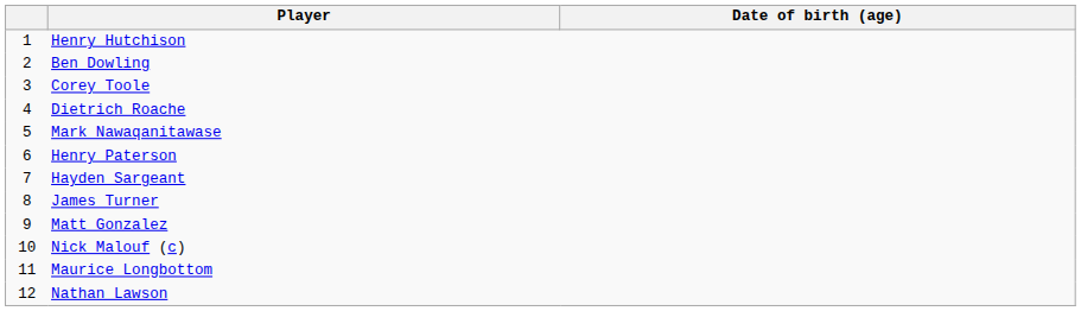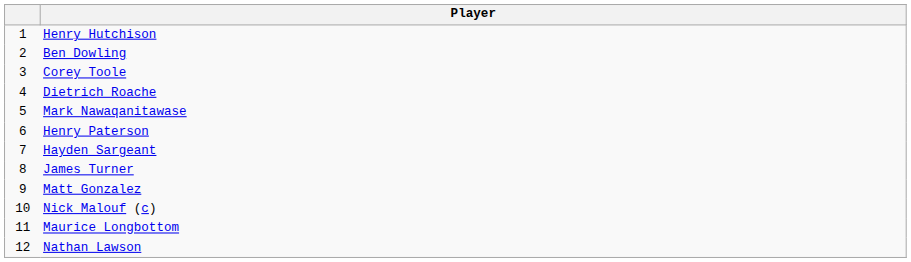 <table class="sortable wikitable plainrowheaders" style="font-size:95%; width: 70%">
 <tr>
 <th scope="col" style="width:4%"></th>
 <th scope="col">Player</th>
-<th scope="col">Date of birth (age)</th>
 </tr>
 <tr>
 <td style="text-align:center; border:0">1</td>
 <td style="text-align:left; border:0"><a href='#'>Henry Hutchison</a></td>
-<td style="text-align:left; border:0"></td>
 </tr>
 <tr>
 <td style="text-align:center; border:0">2</td>
 <td style="text-align:left; border:0"><a href='#'>Ben Dowling</a></td>
-<td style="text-align:left; border:0"></td>
 </tr>
 <tr>
 <td style="text-align:center; border:0">3</td>
 <td style="text-align:left; border:0"><a href='#'>Corey Toole</a></td>
-<td style="text-align:left; border:0"></td>
 </tr>
 <tr>
 <td style="text-align:center; border:0">4</td>
 <td style="text-align:left; border:0"><a href='#'>Dietrich Roache</a></td>
-<td style="text-align:left; border:0"></td>
 </tr>
 <tr>
 <td style="text-align:center; border:0">5</td>
 <td style="text-align:left; border:0"><a href='#'>Mark Nawaqanitawase</a></td>
-<td style="text-align:left; border:0"></td>
 </tr>
 <tr>
 <td style="text-align:center; border:0">6</td>
 <td style="text-align:left; border:0"><a href='#'>Henry Paterson</a></td>
-<td style="text-align:left; border:0"></td>
 </tr>
 <tr>
 <td style="text-align:center; border:0">7</td>
 <td style="text-align:left; border:0"><a href='#'>Hayden Sargeant</a></td>
-<td style="text-align:left; border:0"></td>
 </tr>
 <tr>
 <td style="text-align:center; border:0">8</td>
 <td style="text-align:left; border:0"><a href='#'>James Turner</a></td>
-<td style="text-align:left; border:0"></td>
 </tr>
 <tr>
 <td style="text-align:center; border:0">9</td>
 <td style="text-align:left; border:0"><a href='#'>Matt Gonzalez</a></td>
-<td style="text-align:left; border:0"></td>
 </tr>
 <tr>
 <td style="text-align:center; border:0">10</td>
 <td style="text-align:left; border:0"><a href='#'>Nick Malouf</a> (<a href='#'>c</a>)</td>
-<td style="text-align:left; border:0"></td>
 </tr>
 <tr>
 <td style="text-align:center; border:0">11</td>
 <td style="text-align:left; border:0"><a href='#'>Maurice Longbottom</a></td>
-<td style="text-align:left; border:0"></td>
 </tr>
 <tr>
 <td style="text-align:center; border:0">12</td>
 <td style="text-align:left; border:0"><a href='#'>Nathan Lawson</a></td>
-<td style="text-align:left; border:0"></td>
 </tr>
 </table>
